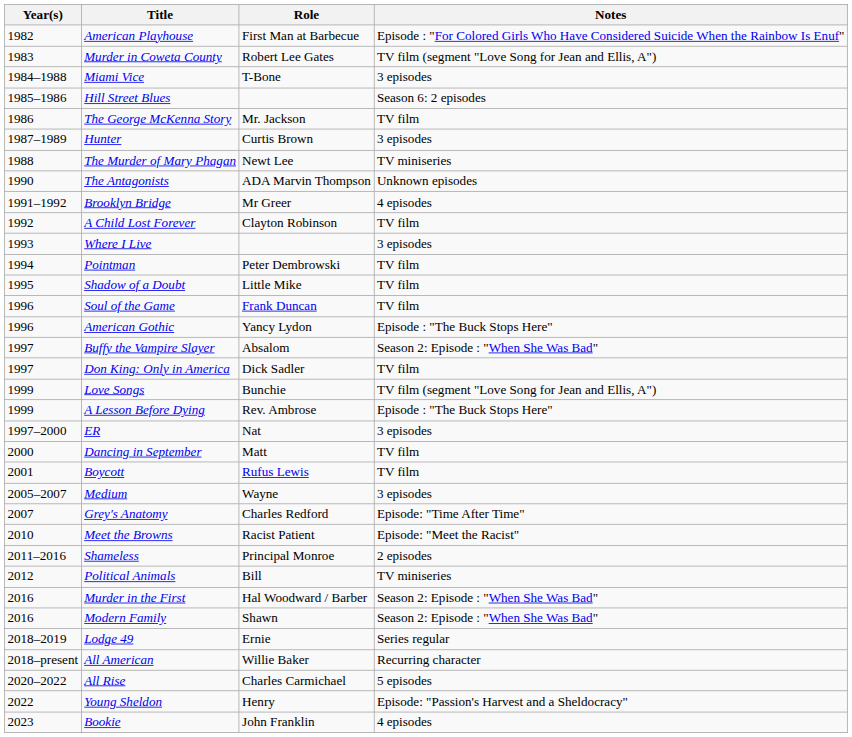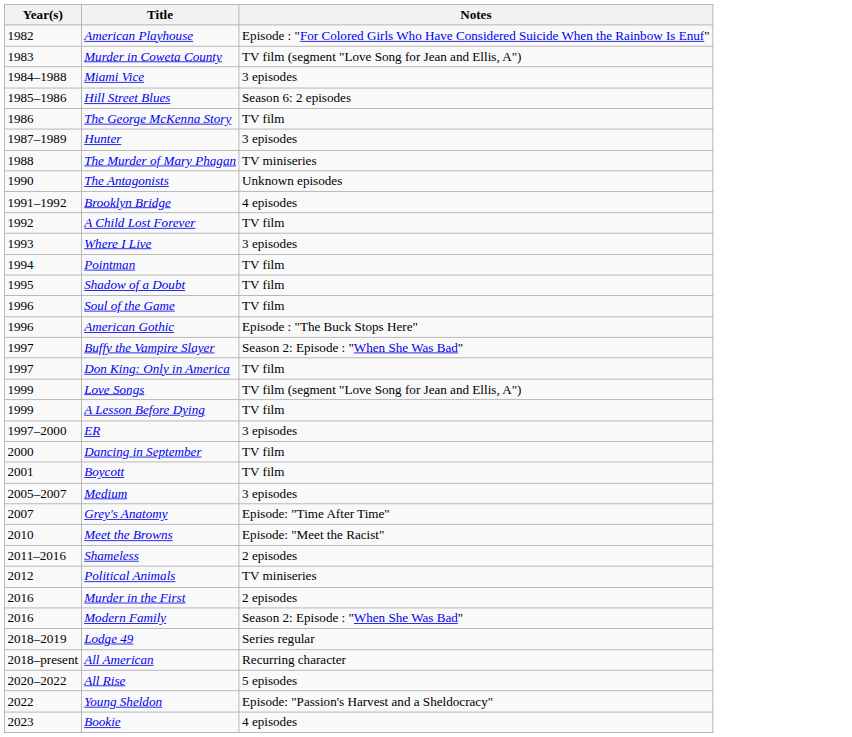 <table class="wikitable sortable">
 <tr>
 <th>Year(s)</th>
 <th>Title</th>
-<th>Role</th>
 <th class="unsortable">Notes</th>
 </tr>
 <tr>
 <td>1982</td>
 <td><em><a href='#'>American Playhouse</a></em></td>
-<td>First Man at Barbecue</td>
 <td>Episode : "<a href='#'>For Colored Girls Who Have Considered Suicide When the Rainbow Is Enuf</a>"</td>
 </tr>
 <tr>
 <td>1983</td>
 <td><em><a href='#'>Murder in Coweta County</a></em></td>
-<td>Robert Lee Gates</td>
 <td>TV film (segment "Love Song for Jean and Ellis, A")</td>
 </tr>
 <tr>
 <td>1984–1988</td>
 <td><em><a href='#'>Miami Vice</a></em></td>
-<td>T-Bone</td>
 <td>3 episodes</td>
 </tr>
 <tr>
 <td>1985–1986</td>
 <td><em><a href='#'>Hill Street Blues</a></em></td>
-<td></td>
 <td>Season 6: 2 episodes</td>
 </tr>
 <tr>
 <td>1986</td>
 <td><em><a href='#'>The George McKenna Story</a></em></td>
-<td>Mr. Jackson</td>
 <td>TV film</td>
 </tr>
 <tr>
 <td>1987–1989</td>
 <td><em><a href='#'>Hunter</a></em></td>
-<td>Curtis Brown</td>
 <td>3 episodes</td>
 </tr>
 <tr>
 <td>1988</td>
 <td><em><a href='#'>The Murder of Mary Phagan</a></em></td>
-<td>Newt Lee</td>
 <td>TV miniseries</td>
 </tr>
 <tr>
 <td>1990</td>
 <td><em><a href='#'>The Antagonists</a></em></td>
-<td>ADA Marvin Thompson</td>
 <td>Unknown episodes</td>
 </tr>
 <tr>
 <td>1991–1992</td>
 <td><em><a href='#'>Brooklyn Bridge</a></em></td>
-<td>Mr Greer</td>
 <td>4 episodes</td>
 </tr>
 <tr>
 <td>1992</td>
 <td><em><a href='#'>A Child Lost Forever</a></em></td>
-<td>Clayton Robinson</td>
 <td>TV film</td>
 </tr>
 <tr>
 <td>1993</td>
 <td><em><a href='#'>Where I Live</a></em></td>
-<td></td>
 <td>3 episodes</td>
 </tr>
 <tr>
 <td>1994</td>
 <td><em><a href='#'>Pointman</a></em></td>
-<td>Peter Dembrowski</td>
 <td>TV film</td>
 </tr>
 <tr>
 <td>1995</td>
 <td><em><a href='#'>Shadow of a Doubt</a></em></td>
-<td>Little Mike</td>
 <td>TV film</td>
 </tr>
 <tr>
 <td>1996</td>
 <td><em><a href='#'>Soul of the Game</a></em></td>
-<td><a href='#'>Frank Duncan</a></td>
 <td>TV film</td>
 </tr>
 <tr>
 <td>1996</td>
 <td><em><a href='#'>American Gothic</a></em></td>
-<td>Yancy Lydon</td>
 <td>Episode : "The Buck Stops Here"</td>
 </tr>
 <tr>
 <td>1997</td>
 <td><em><a href='#'>Buffy the Vampire Slayer</a></em></td>
-<td>Absalom</td>
 <td>Season 2: Episode : "<a href='#'>When She Was Bad</a>"</td>
 </tr>
 <tr>
 <td>1997</td>
 <td><em><a href='#'>Don King: Only in America</a></em></td>
-<td>Dick Sadler</td>
 <td>TV film</td>
 </tr>
 <tr>
 <td>1999</td>
 <td><em><a href='#'>Love Songs</a></em></td>
-<td>Bunchie</td>
 <td>TV film (segment "Love Song for Jean and Ellis, A")</td>
 </tr>
 <tr>
 <td>1999</td>
 <td><em><a href='#'>A Lesson Before Dying</a></em></td>
-<td>Rev. Ambrose</td>
-<td>Episode : "The Buck Stops Here"</td>
+<td>TV film</td>
 </tr>
 <tr>
 <td>1997–2000</td>
 <td><em><a href='#'>ER</a></em></td>
-<td>Nat</td>
 <td>3 episodes</td>
 </tr>
 <tr>
 <td>2000</td>
 <td><em><a href='#'>Dancing in September</a></em></td>
-<td>Matt</td>
 <td>TV film</td>
 </tr>
 <tr>
 <td>2001</td>
 <td><em><a href='#'>Boycott</a></em></td>
-<td><a href='#'>Rufus Lewis</a></td>
 <td>TV film</td>
 </tr>
 <tr>
 <td>2005–2007</td>
 <td><em><a href='#'>Medium</a></em></td>
-<td>Wayne</td>
 <td>3 episodes</td>
 </tr>
 <tr>
 <td>2007</td>
 <td><em><a href='#'>Grey's Anatomy</a></em></td>
-<td>Charles Redford</td>
 <td>Episode: "Time After Time"</td>
 </tr>
 <tr>
 <td>2010</td>
 <td><em><a href='#'>Meet the Browns</a></em></td>
-<td>Racist Patient</td>
 <td>Episode: "Meet the Racist"</td>
 </tr>
 <tr>
 <td>2011–2016</td>
 <td><em><a href='#'>Shameless</a></em></td>
-<td>Principal Monroe</td>
 <td>2 episodes</td>
 </tr>
 <tr>
 <td>2012</td>
 <td><em><a href='#'>Political Animals</a></em></td>
-<td>Bill</td>
 <td>TV miniseries</td>
 </tr>
 <tr>
 <td>2016</td>
 <td><em><a href='#'>Murder in the First</a></em></td>
-<td>Hal Woodward / Barber</td>
-<td>Season 2: Episode : "<a href='#'>When She Was Bad</a>"</td>
+<td>2 episodes</td>
 </tr>
 <tr>
 <td>2016</td>
 <td><em><a href='#'>Modern Family</a></em></td>
-<td>Shawn</td>
 <td>Season 2: Episode : "<a href='#'>When She Was Bad</a>"</td>
 </tr>
 <tr>
 <td>2018–2019</td>
 <td><em><a href='#'>Lodge 49</a></em></td>
-<td>Ernie</td>
 <td>Series regular</td>
 </tr>
 <tr>
 <td>2018–present</td>
 <td><em><a href='#'>All American</a></em></td>
-<td>Willie Baker</td>
 <td>Recurring character</td>
 </tr>
 <tr>
 <td>2020–2022</td>
 <td><em><a href='#'>All Rise</a></em></td>
-<td>Charles Carmichael</td>
 <td>5 episodes</td>
 </tr>
 <tr>
 <td>2022</td>
 <td><em><a href='#'>Young Sheldon</a></em></td>
-<td>Henry</td>
 <td>Episode: "Passion's Harvest and a Sheldocracy"</td>
 </tr>
 <tr>
 <td>2023</td>
 <td><em><a href='#'>Bookie</a></em></td>
-<td>John Franklin</td>
 <td>4 episodes</td>
 </tr>
 </table>
